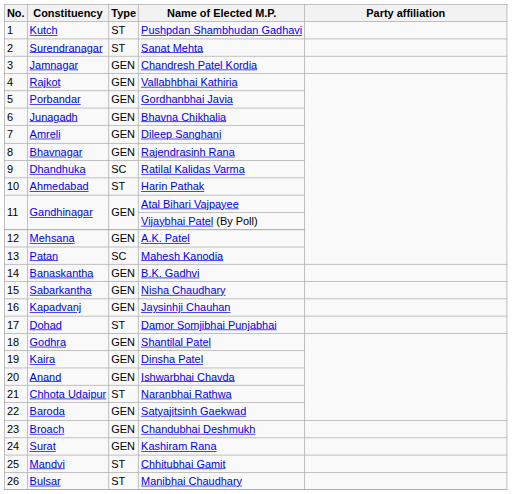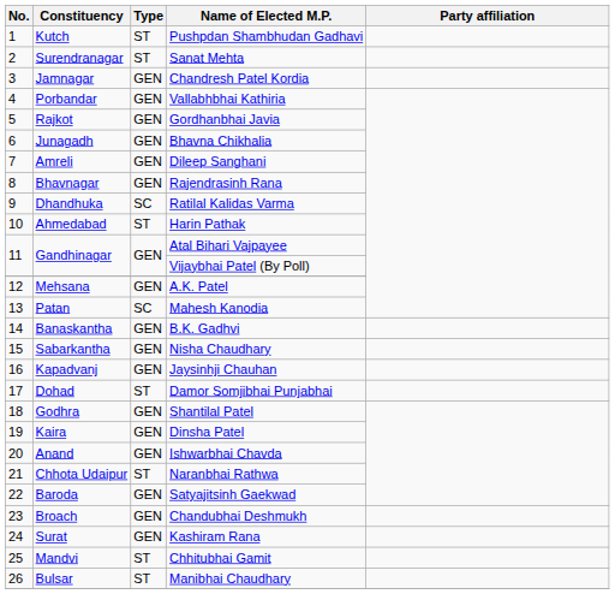 <table class="wikitable" style="font-size:95%;">
 <tr>
 <th>No.</th>
 <th>Constituency</th>
 <th>Type</th>
 <th>Name of Elected M.P.</th>
 <th colspan="2" style="width:18em">Party affiliation</th>
 </tr>
 <tr>
 <td>1</td>
 <td><a href='#'>Kutch</a></td>
 <td>ST</td>
 <td><a href='#'>Pushpdan Shambhudan Gadhavi</a></td>
 <td></td>
 </tr>
 <tr>
 <td>2</td>
 <td><a href='#'>Surendranagar</a></td>
 <td>ST</td>
 <td><a href='#'>Sanat Mehta</a></td>
 <td></td>
 </tr>
 <tr>
 <td>3</td>
 <td><a href='#'>Jamnagar</a></td>
 <td>GEN</td>
 <td><a href='#'>Chandresh Patel Kordia</a></td>
 <td></td>
 </tr>
 <tr>
 <td>4</td>
-<td><a href='#'>Rajkot</a></td>
+<td><a href='#'>Porbandar</a></td>
 <td>GEN</td>
 <td><a href='#'>Vallabhbhai Kathiria</a></td>
 </tr>
 <tr>
 <td>5</td>
-<td><a href='#'>Porbandar</a></td>
+<td><a href='#'>Rajkot</a></td>
 <td>GEN</td>
 <td><a href='#'>Gordhanbhai Javia</a></td>
 </tr>
 <tr>
 <td>6</td>
 <td><a href='#'>Junagadh</a></td>
 <td>GEN</td>
 <td><a href='#'>Bhavna Chikhalia</a></td>
 </tr>
 <tr>
 <td>7</td>
 <td><a href='#'>Amreli</a></td>
 <td>GEN</td>
 <td><a href='#'>Dileep Sanghani</a></td>
 </tr>
 <tr>
 <td>8</td>
 <td><a href='#'>Bhavnagar</a></td>
 <td>GEN</td>
 <td><a href='#'>Rajendrasinh Rana</a></td>
 </tr>
 <tr>
 <td>9</td>
 <td><a href='#'>Dhandhuka</a></td>
 <td>SC</td>
 <td><a href='#'>Ratilal Kalidas Varma</a></td>
 </tr>
 <tr>
 <td>10</td>
 <td><a href='#'>Ahmedabad</a></td>
 <td>ST</td>
 <td><a href='#'>Harin Pathak</a></td>
 </tr>
 <tr>
 <td rowspan=2>11</td>
 <td rowspan=2><a href='#'>Gandhinagar</a></td>
 <td rowspan=2>GEN</td>
 <td><a href='#'>Atal Bihari Vajpayee</a></td>
 </tr>
 <tr>
 <td><a href='#'>Vijaybhai Patel</a> (By Poll)</td>
 </tr>
 <tr>
 </tr>
 <tr>
 <td>12</td>
 <td><a href='#'>Mehsana</a></td>
 <td>GEN</td>
 <td><a href='#'>A.K. Patel</a></td>
 </tr>
 <tr>
 <td>13</td>
 <td><a href='#'>Patan</a></td>
 <td>SC</td>
 <td><a href='#'>Mahesh Kanodia</a></td>
 </tr>
 <tr>
 <td>14</td>
 <td><a href='#'>Banaskantha</a></td>
 <td>GEN</td>
 <td><a href='#'>B.K. Gadhvi</a></td>
 <td></td>
 </tr>
 <tr>
 <td>15</td>
 <td><a href='#'>Sabarkantha</a></td>
 <td>GEN</td>
 <td><a href='#'>Nisha Chaudhary</a></td>
 </tr>
 <tr>
 <td>16</td>
 <td><a href='#'>Kapadvanj</a></td>
 <td>GEN</td>
 <td><a href='#'>Jaysinhji Chauhan</a></td>
 <td></td>
 </tr>
 <tr>
 <td>17</td>
 <td><a href='#'>Dohad</a></td>
 <td>ST</td>
 <td><a href='#'>Damor Somjibhai Punjabhai</a></td>
 <td></td>
 </tr>
 <tr>
 <td>18</td>
 <td><a href='#'>Godhra</a></td>
 <td>GEN</td>
 <td><a href='#'>Shantilal Patel</a></td>
 </tr>
 <tr>
 <td>19</td>
 <td><a href='#'>Kaira</a></td>
 <td>GEN</td>
 <td><a href='#'>Dinsha Patel</a></td>
 </tr>
 <tr>
 <td>20</td>
 <td><a href='#'>Anand</a></td>
 <td>GEN</td>
 <td><a href='#'>Ishwarbhai Chavda</a></td>
 </tr>
 <tr>
 <td>21</td>
 <td><a href='#'>Chhota Udaipur</a></td>
 <td>ST</td>
 <td><a href='#'>Naranbhai Rathwa</a></td>
 </tr>
 <tr>
 <td>22</td>
 <td><a href='#'>Baroda</a></td>
 <td>GEN</td>
 <td><a href='#'>Satyajitsinh Gaekwad</a></td>
 </tr>
 <tr>
 <td>23</td>
 <td><a href='#'>Broach</a></td>
 <td>GEN</td>
 <td><a href='#'>Chandubhai Deshmukh</a></td>
 <td></td>
 </tr>
 <tr>
 <td>24</td>
 <td><a href='#'>Surat</a></td>
 <td>GEN</td>
 <td><a href='#'>Kashiram Rana</a></td>
 </tr>
 <tr>
 <td>25</td>
 <td><a href='#'>Mandvi</a></td>
 <td>ST</td>
 <td><a href='#'>Chhitubhai Gamit</a></td>
 <td></td>
 </tr>
 <tr>
 <td>26</td>
 <td><a href='#'>Bulsar</a></td>
 <td>ST</td>
 <td><a href='#'>Manibhai Chaudhary</a></td>
 <td></td>
 </tr>
 <tr>
 </tr>
 </table>
